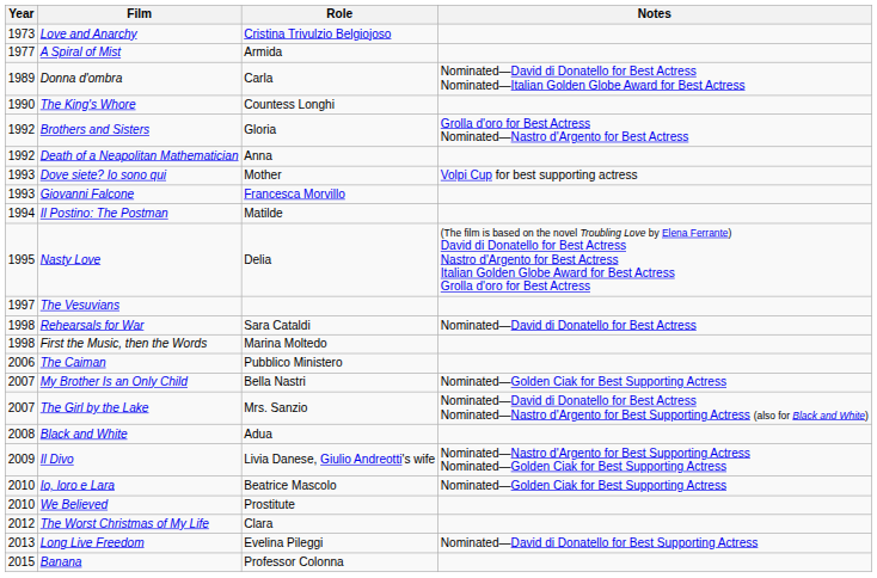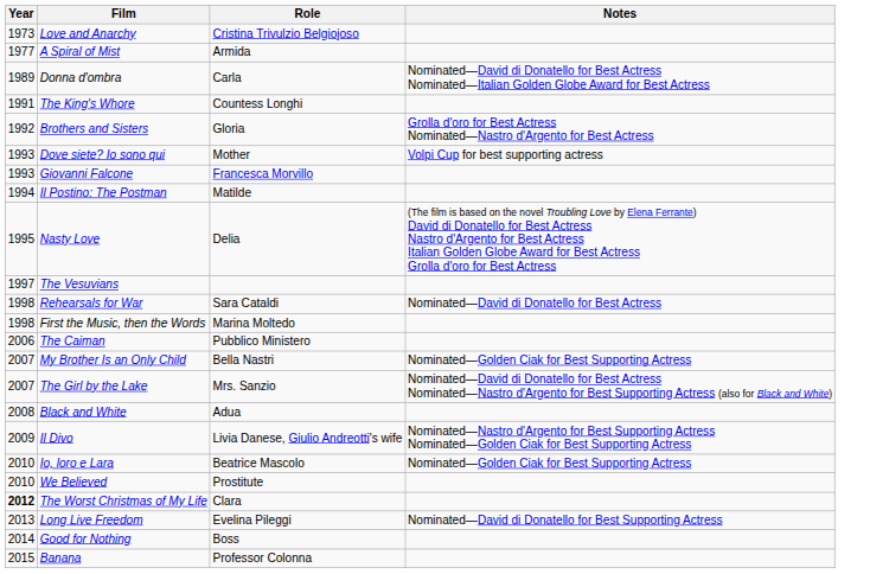 <table class="wikitable">
 <tr>
 <th>Year</th>
 <th>Film</th>
 <th>Role</th>
 <th>Notes</th>
 </tr>
 <tr>
 <td>1973</td>
 <td><em><a href='#'>Love and Anarchy</a></em></td>
 <td><a href='#'>Cristina Trivulzio Belgiojoso</a></td>
 <td></td>
 </tr>
 <tr>
 <td>1977</td>
 <td><em><a href='#'>A Spiral of Mist</a></em></td>
 <td>Armida</td>
 <td></td>
 </tr>
 <tr>
 <td>1989</td>
 <td><em>Donna d'ombra</em></td>
 <td>Carla</td>
 <td>Nominated—<a href='#'>David di Donatello for Best Actress</a><br>Nominated—<a href='#'>Italian Golden Globe Award for Best Actress</a></td>
 </tr>
 <tr>
-<td>1990</td>
+<td>1991</td>
 <td><em><a href='#'>The King's Whore</a></em></td>
 <td>Countess Longhi</td>
 <td></td>
 </tr>
 <tr>
 <td>1992</td>
 <td><em><a href='#'>Brothers and Sisters</a></em></td>
 <td>Gloria</td>
 <td><a href='#'>Grolla d'oro for Best Actress</a><br>Nominated—<a href='#'>Nastro d'Argento for Best Actress</a></td>
-</tr>
-<tr>
-<td>1992</td>
-<td><em><a href='#'>Death of a Neapolitan Mathematician</a></em></td>
-<td>Anna</td>
-<td></td>
 </tr>
 <tr>
 <td>1993</td>
 <td><em><a href='#'>Dove siete? Io sono qui</a></em></td>
 <td>Mother</td>
 <td><a href='#'>Volpi Cup</a> for best supporting actress</td>
 </tr>
 <tr>
 <td>1993</td>
 <td><em><a href='#'>Giovanni Falcone</a></em></td>
 <td><a href='#'>Francesca Morvillo</a></td>
 <td></td>
 </tr>
 <tr>
 <td>1994</td>
 <td><em><a href='#'>Il Postino: The Postman</a></em></td>
 <td>Matilde</td>
 <td></td>
 </tr>
 <tr>
 <td>1995</td>
 <td><em><a href='#'>Nasty Love</a></em></td>
 <td>Delia</td>
 <td><small>(The film is based on the novel <em>Troubling Love</em> by <a href='#'>Elena Ferrante</a>)</small><br><a href='#'>David di Donatello for Best Actress</a><br><a href='#'>Nastro d'Argento for Best Actress</a><br><a href='#'>Italian Golden Globe Award for Best Actress</a><br><a href='#'>Grolla d'oro for Best Actress</a></td>
 </tr>
 <tr>
 <td>1997</td>
 <td><em><a href='#'>The Vesuvians</a></em></td>
 <td></td>
 <td></td>
 </tr>
 <tr>
 <td>1998</td>
 <td><em><a href='#'>Rehearsals for War</a></em></td>
 <td>Sara Cataldi</td>
 <td>Nominated—<a href='#'>David di Donatello for Best Actress</a></td>
 </tr>
 <tr>
 <td>1998</td>
 <td><em>First the Music, then the Words</em></td>
 <td>Marina Moltedo</td>
 </tr>
 <tr>
 <td>2006</td>
 <td><em><a href='#'>The Caiman</a></em></td>
 <td>Pubblico Ministero</td>
 <td></td>
 </tr>
 <tr>
 <td>2007</td>
 <td><em><a href='#'>My Brother Is an Only Child</a></em></td>
 <td>Bella Nastri</td>
 <td>Nominated—<a href='#'>Golden Ciak for Best Supporting Actress</a></td>
 </tr>
 <tr>
 <td>2007</td>
 <td><em><a href='#'>The Girl by the Lake</a></em></td>
 <td>Mrs. Sanzio</td>
 <td>Nominated—<a href='#'>David di Donatello for Best Actress</a><br>Nominated—<a href='#'>Nastro d'Argento for Best Supporting Actress</a> <small>(also for <em><a href='#'>Black and White</a></em>)</small></td>
 </tr>
 <tr>
 <td>2008</td>
 <td><em><a href='#'>Black and White</a></em></td>
 <td>Adua</td>
 <td></td>
 </tr>
 <tr>
 <td>2009</td>
 <td><em><a href='#'>Il Divo</a></em></td>
 <td>Livia Danese, <a href='#'>Giulio Andreotti</a>'s wife</td>
 <td>Nominated—<a href='#'>Nastro d'Argento for Best Supporting Actress</a><br>Nominated—<a href='#'>Golden Ciak for Best Supporting Actress</a></td>
 </tr>
 <tr>
 <td>2010</td>
 <td><em><a href='#'>Io, loro e Lara</a></em></td>
 <td>Beatrice Mascolo</td>
 <td>Nominated—<a href='#'>Golden Ciak for Best Supporting Actress</a></td>
 </tr>
 <tr>
 <td>2010</td>
 <td><em><a href='#'>We Believed</a></em></td>
 <td>Prostitute</td>
 <td></td>
 </tr>
 <tr>
-<td>2012</td>
+<td><strong>2012</strong></td>
 <td><em><a href='#'>The Worst Christmas of My Life</a></em></td>
 <td>Clara</td>
 <td></td>
 </tr>
 <tr>
 <td>2013</td>
 <td><em><a href='#'>Long Live Freedom</a></em></td>
 <td>Evelina Pileggi</td>
 <td>Nominated—<a href='#'>David di Donatello for Best Supporting Actress</a></td>
 </tr>
 <tr>
+<td>2014</td>
+<td><em><a href='#'>Good for Nothing</a></em></td>
+<td>Boss</td>
+<td></td>
+</tr>
+<tr>
 <td>2015</td>
 <td><em><a href='#'>Banana</a></em></td>
 <td>Professor Colonna</td>
 <td></td>
 </tr>
 </table>
